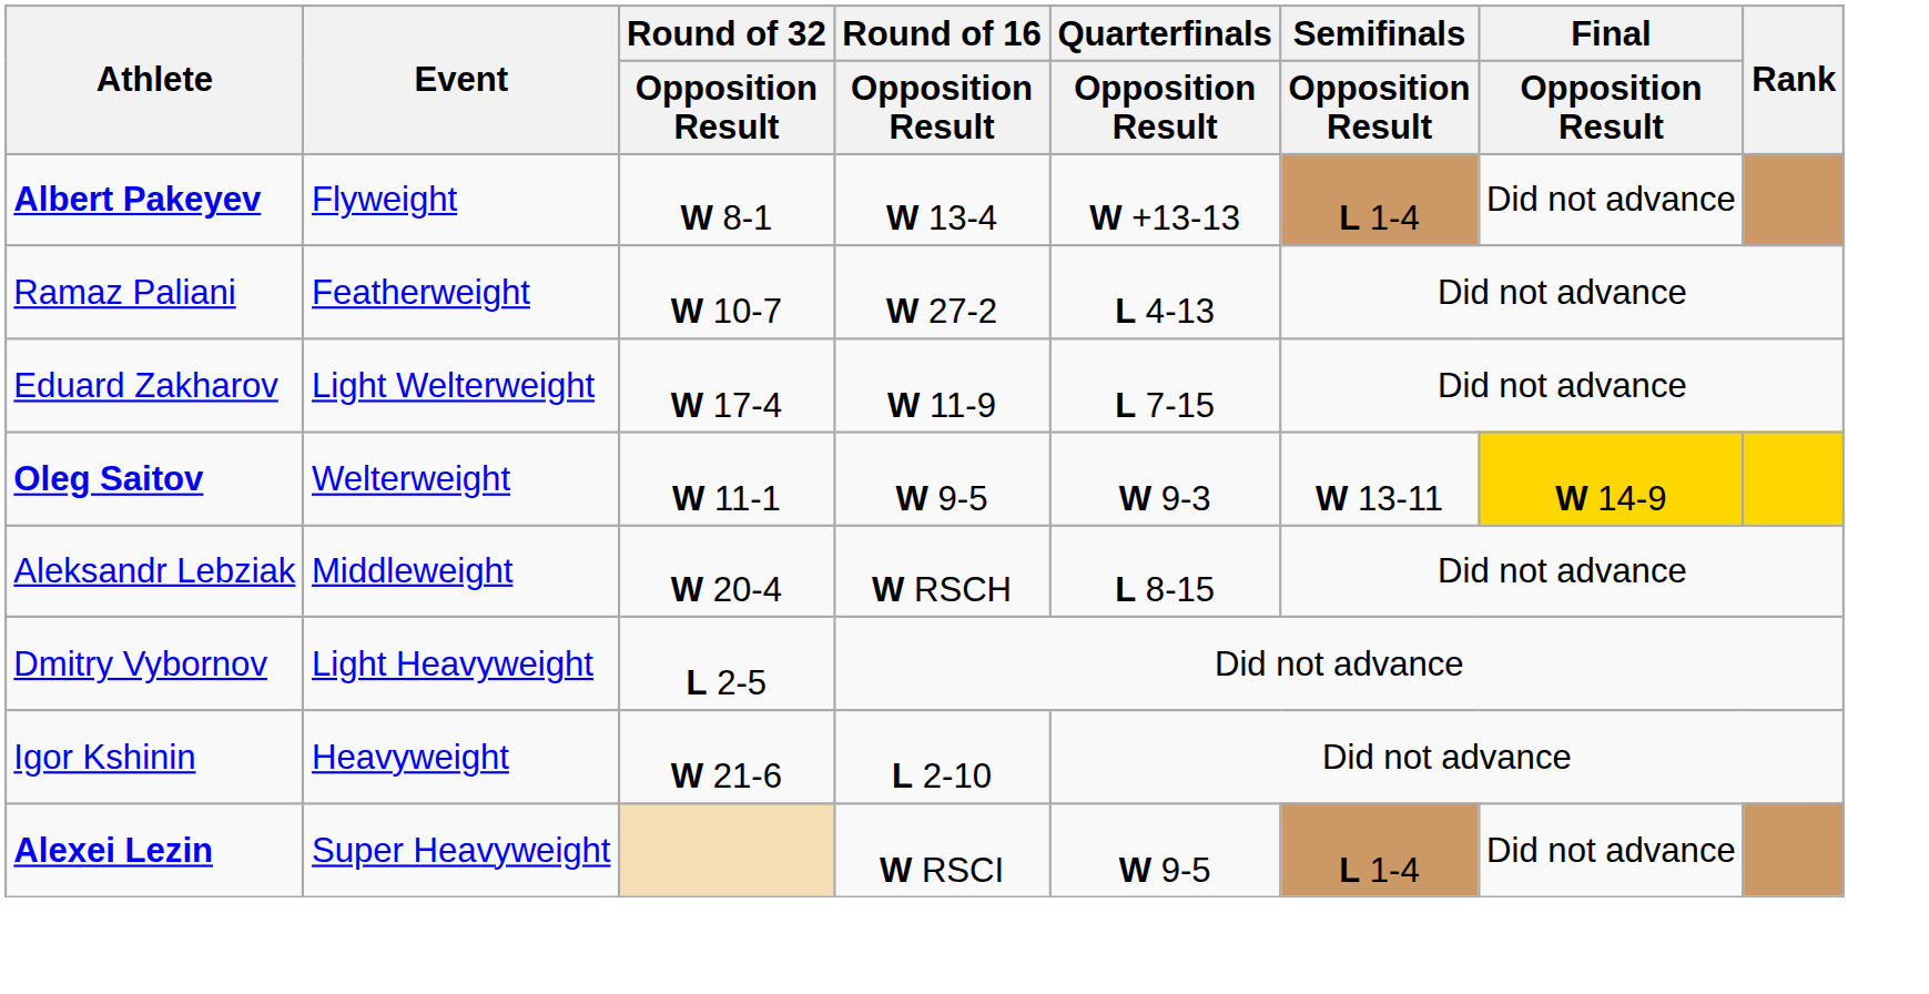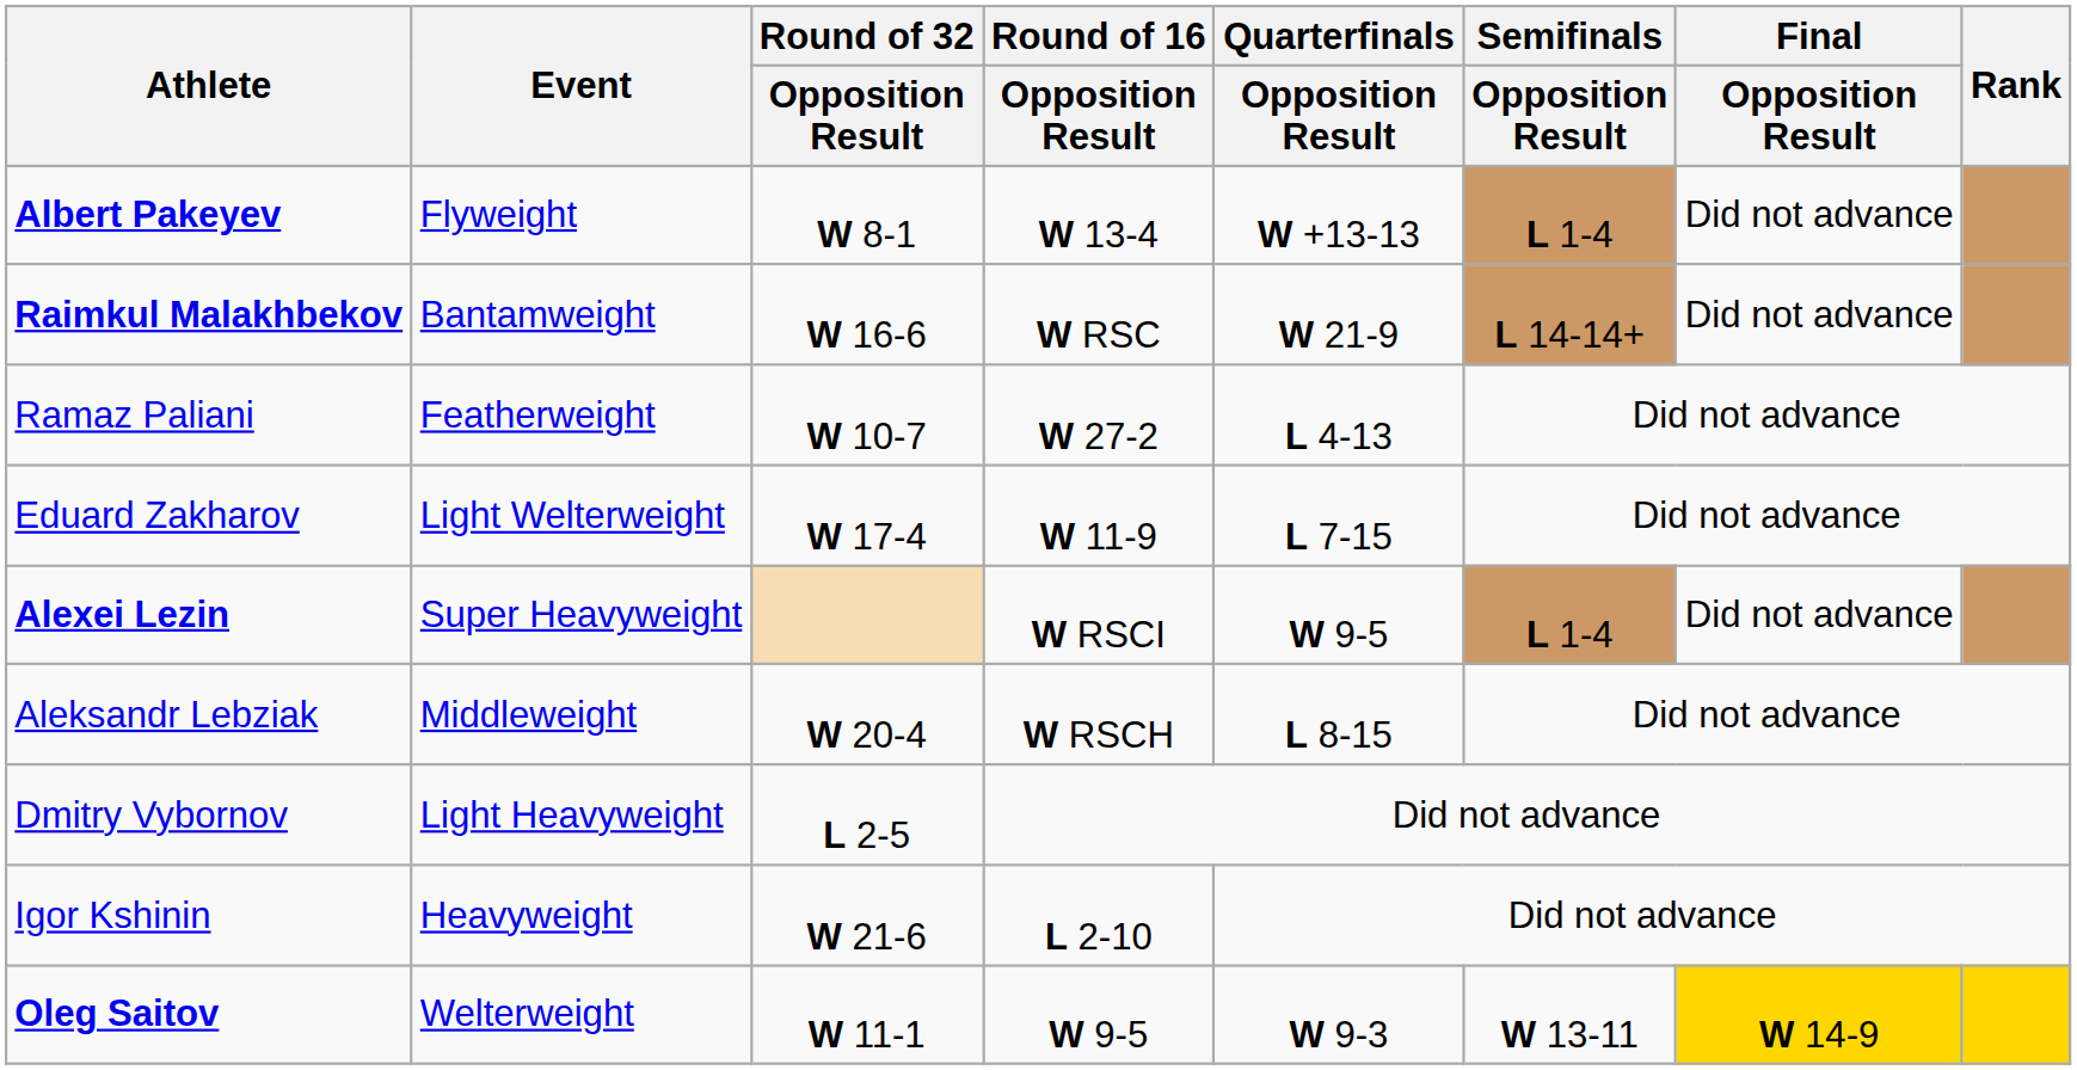 <table class="wikitable" style="font-size:90%">
 <tr>
 <th rowspan="2">Athlete</th>
 <th rowspan="2">Event</th>
 <th>Round of 32</th>
 <th>Round of 16</th>
 <th>Quarterfinals</th>
 <th>Semifinals</th>
 <th>Final</th>
 <th rowspan="2">Rank</th>
 </tr>
 <tr>
 <th>Opposition<br>Result</th>
 <th>Opposition<br>Result</th>
 <th>Opposition<br>Result</th>
 <th>Opposition<br>Result</th>
 <th>Opposition<br>Result</th>
 </tr>
 <tr>
 <td><strong><a href='#'>Albert Pakeyev</a></strong></td>
 <td><a href='#'>Flyweight</a></td>
 <td align="center"><br><strong>W</strong> 8-1</td>
 <td align="center"><br><strong>W</strong> 13-4</td>
 <td align="center"><br><strong>W</strong> +13-13</td>
 <td align="center" bgcolor=cc9966><br><strong>L</strong> 1-4</td>
 <td colspan = "1" align="center">Did not advance</td>
 <td align="center" bgcolor=cc9966></td>
 </tr>
 <tr>
+<td><strong><a href='#'>Raimkul Malakhbekov</a></strong></td>
+<td><a href='#'>Bantamweight</a></td>
+<td align="center"><br><strong>W</strong> 16-6</td>
+<td align="center"><br><strong>W</strong> RSC</td>
+<td align="center"><br><strong>W</strong> 21-9</td>
+<td align="center" bgcolor=cc9966><br><strong>L</strong> 14-14+</td>
+<td colspan = "1" align="center">Did not advance</td>
+<td align="center" bgcolor=cc9966></td>
+</tr>
+<tr>
 <td><a href='#'>Ramaz Paliani</a></td>
 <td><a href='#'>Featherweight</a></td>
 <td align="center"><br><strong>W</strong> 10-7</td>
 <td align="center"><br><strong>W</strong> 27-2</td>
 <td align="center"><br><strong>L</strong> 4-13</td>
 <td colspan = "3" align="center">Did not advance</td>
 </tr>
 <tr>
 <td><a href='#'>Eduard Zakharov</a></td>
 <td><a href='#'>Light Welterweight</a></td>
 <td align="center"><br><strong>W</strong> 17-4</td>
 <td align="center"><br><strong>W</strong> 11-9</td>
 <td align="center"><br><strong>L</strong> 7-15</td>
 <td colspan = "3" align="center">Did not advance</td>
 </tr>
 <tr>
-<td><strong><a href='#'>Oleg Saitov</a></strong></td>
-<td><a href='#'>Welterweight</a></td>
-<td align="center"><br><strong>W</strong> 11-1</td>
+<td><strong><a href='#'>Alexei Lezin</a></strong></td>
+<td><a href='#'>Super Heavyweight</a></td>
+<td colspan="1" bgcolor="wheat"></td>
+<td align="center"><br><strong>W</strong> RSCI</td>
 <td align="center"><br><strong>W</strong> 9-5</td>
-<td align="center"><br><strong>W</strong> 9-3</td>
-<td align="center"><br><strong>W</strong> 13-11</td>
-<td align="center" bgcolor=gold><br><strong>W</strong> 14-9</td>
-<td align="center" bgcolor=gold></td>
+<td align="center" bgcolor=cc9966><br><strong>L</strong> 1-4</td>
+<td colspan = "1" align="center">Did not advance</td>
+<td align="center" bgcolor=cc9966></td>
 </tr>
 <tr>
 <td><a href='#'>Aleksandr Lebziak</a></td>
 <td><a href='#'>Middleweight</a></td>
 <td align="center"><br><strong>W</strong> 20-4</td>
 <td align="center"><br><strong>W</strong> RSCH</td>
 <td align="center"><br><strong>L</strong> 8-15</td>
 <td colspan = "3" align="center">Did not advance</td>
 </tr>
 <tr>
 <td><a href='#'>Dmitry Vybornov</a></td>
 <td><a href='#'>Light Heavyweight</a></td>
 <td align="center"><br><strong>L</strong> 2-5</td>
 <td colspan = "5" align="center">Did not advance</td>
 </tr>
 <tr>
 <td><a href='#'>Igor Kshinin</a></td>
 <td><a href='#'>Heavyweight</a></td>
 <td align="center"><br><strong>W</strong> 21-6</td>
 <td align="center"><br><strong>L</strong> 2-10</td>
 <td colspan = "4" align="center">Did not advance</td>
 </tr>
 <tr>
-<td><strong><a href='#'>Alexei Lezin</a></strong></td>
-<td><a href='#'>Super Heavyweight</a></td>
-<td colspan="1" bgcolor="wheat"></td>
-<td align="center"><br><strong>W</strong> RSCI</td>
+<td><strong><a href='#'>Oleg Saitov</a></strong></td>
+<td><a href='#'>Welterweight</a></td>
+<td align="center"><br><strong>W</strong> 11-1</td>
 <td align="center"><br><strong>W</strong> 9-5</td>
-<td align="center" bgcolor=cc9966><br><strong>L</strong> 1-4</td>
-<td colspan = "1" align="center">Did not advance</td>
-<td align="center" bgcolor=cc9966></td>
+<td align="center"><br><strong>W</strong> 9-3</td>
+<td align="center"><br><strong>W</strong> 13-11</td>
+<td align="center" bgcolor=gold><br><strong>W</strong> 14-9</td>
+<td align="center" bgcolor=gold></td>
 </tr>
 </table>
